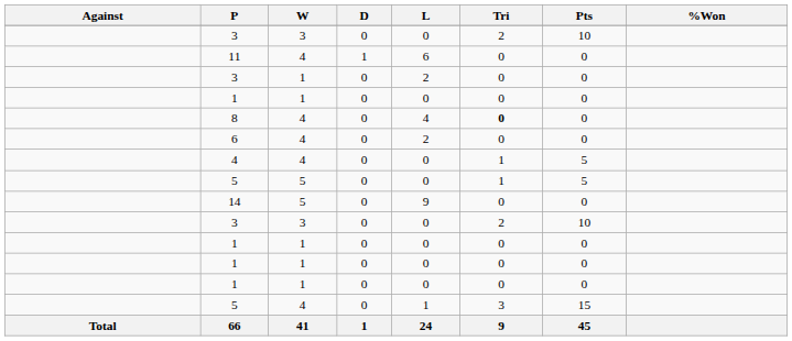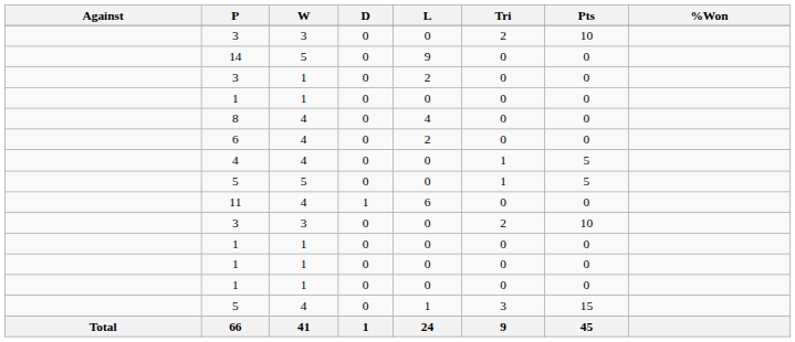 <table class="wikitable sortable"  style="text-align:center; font-size:95%; width:75%;">
 <tr>
 <th style="width:25%;">Against</th>
 <th abbr="Played" style="width:15px;">P</th>
 <th abbr="Won" style="width:10px;">W</th>
 <th abbr="Drawn" style="width:10px;">D</th>
 <th abbr="Lost" style="width:10px;">L</th>
 <th abbr="Tries" style="width:15px;">Tri</th>
 <th abbr="Points" style="width:18px;">Pts</th>
 <th abbr="Won" style="width:18px;">%Won</th>
 </tr>
 <tr bgcolor="#d0ffd0" align="center">
 </tr>
 <tr>
 <td align="left"></td>
 <td>3</td>
 <td>3</td>
 <td>0</td>
 <td>0</td>
 <td>2</td>
 <td>10</td>
 <td></td>
 </tr>
 <tr>
 <td align="left"></td>
-<td>11</td>
-<td>4</td>
-<td>1</td>
-<td>6</td>
+<td>14</td>
+<td>5</td>
+<td>0</td>
+<td>9</td>
 <td>0</td>
 <td>0</td>
 <td></td>
 </tr>
 <tr>
 <td align="left"></td>
 <td>3</td>
 <td>1</td>
 <td>0</td>
 <td>2</td>
 <td>0</td>
 <td>0</td>
 <td></td>
 </tr>
 <tr>
 <td align="left"></td>
 <td>1</td>
 <td>1</td>
 <td>0</td>
 <td>0</td>
 <td>0</td>
 <td>0</td>
 <td></td>
 </tr>
 <tr>
 <td align="left"></td>
 <td>8</td>
 <td>4</td>
 <td>0</td>
 <td>4</td>
-<td><strong>0</strong></td>
+<td>0</td>
 <td>0</td>
 <td></td>
 </tr>
 <tr>
 <td align="left"></td>
 <td>6</td>
 <td>4</td>
 <td>0</td>
 <td>2</td>
 <td>0</td>
 <td>0</td>
 <td></td>
 </tr>
 <tr>
 <td align="left"></td>
 <td>4</td>
 <td>4</td>
 <td>0</td>
 <td>0</td>
 <td>1</td>
 <td>5</td>
 <td></td>
 </tr>
 <tr>
 <td align="left"></td>
 <td>5</td>
 <td>5</td>
 <td>0</td>
 <td>0</td>
 <td>1</td>
 <td>5</td>
 <td></td>
 </tr>
 <tr>
 <td align="left"></td>
-<td>14</td>
-<td>5</td>
-<td>0</td>
-<td>9</td>
+<td>11</td>
+<td>4</td>
+<td>1</td>
+<td>6</td>
 <td>0</td>
 <td>0</td>
 <td></td>
 </tr>
 <tr>
 <td align="left"></td>
 <td>3</td>
 <td>3</td>
 <td>0</td>
 <td>0</td>
 <td>2</td>
 <td>10</td>
 <td></td>
 </tr>
 <tr>
 <td align="left"></td>
 <td>1</td>
 <td>1</td>
 <td>0</td>
 <td>0</td>
 <td>0</td>
 <td>0</td>
 <td></td>
 </tr>
 <tr>
 <td align="left"></td>
 <td>1</td>
 <td>1</td>
 <td>0</td>
 <td>0</td>
 <td>0</td>
 <td>0</td>
 <td></td>
 </tr>
 <tr>
 <td align="left"></td>
 <td>1</td>
 <td>1</td>
 <td>0</td>
 <td>0</td>
 <td>0</td>
 <td>0</td>
 <td></td>
 </tr>
 <tr>
 <td align="left"></td>
 <td>5</td>
 <td>4</td>
 <td>0</td>
 <td>1</td>
 <td>3</td>
 <td>15</td>
 <td></td>
 </tr>
 <tr>
 <th>Total</th>
 <th>66</th>
 <th>41</th>
 <th>1</th>
 <th>24</th>
 <th>9</th>
 <th>45</th>
 <th></th>
 </tr>
 </table>
